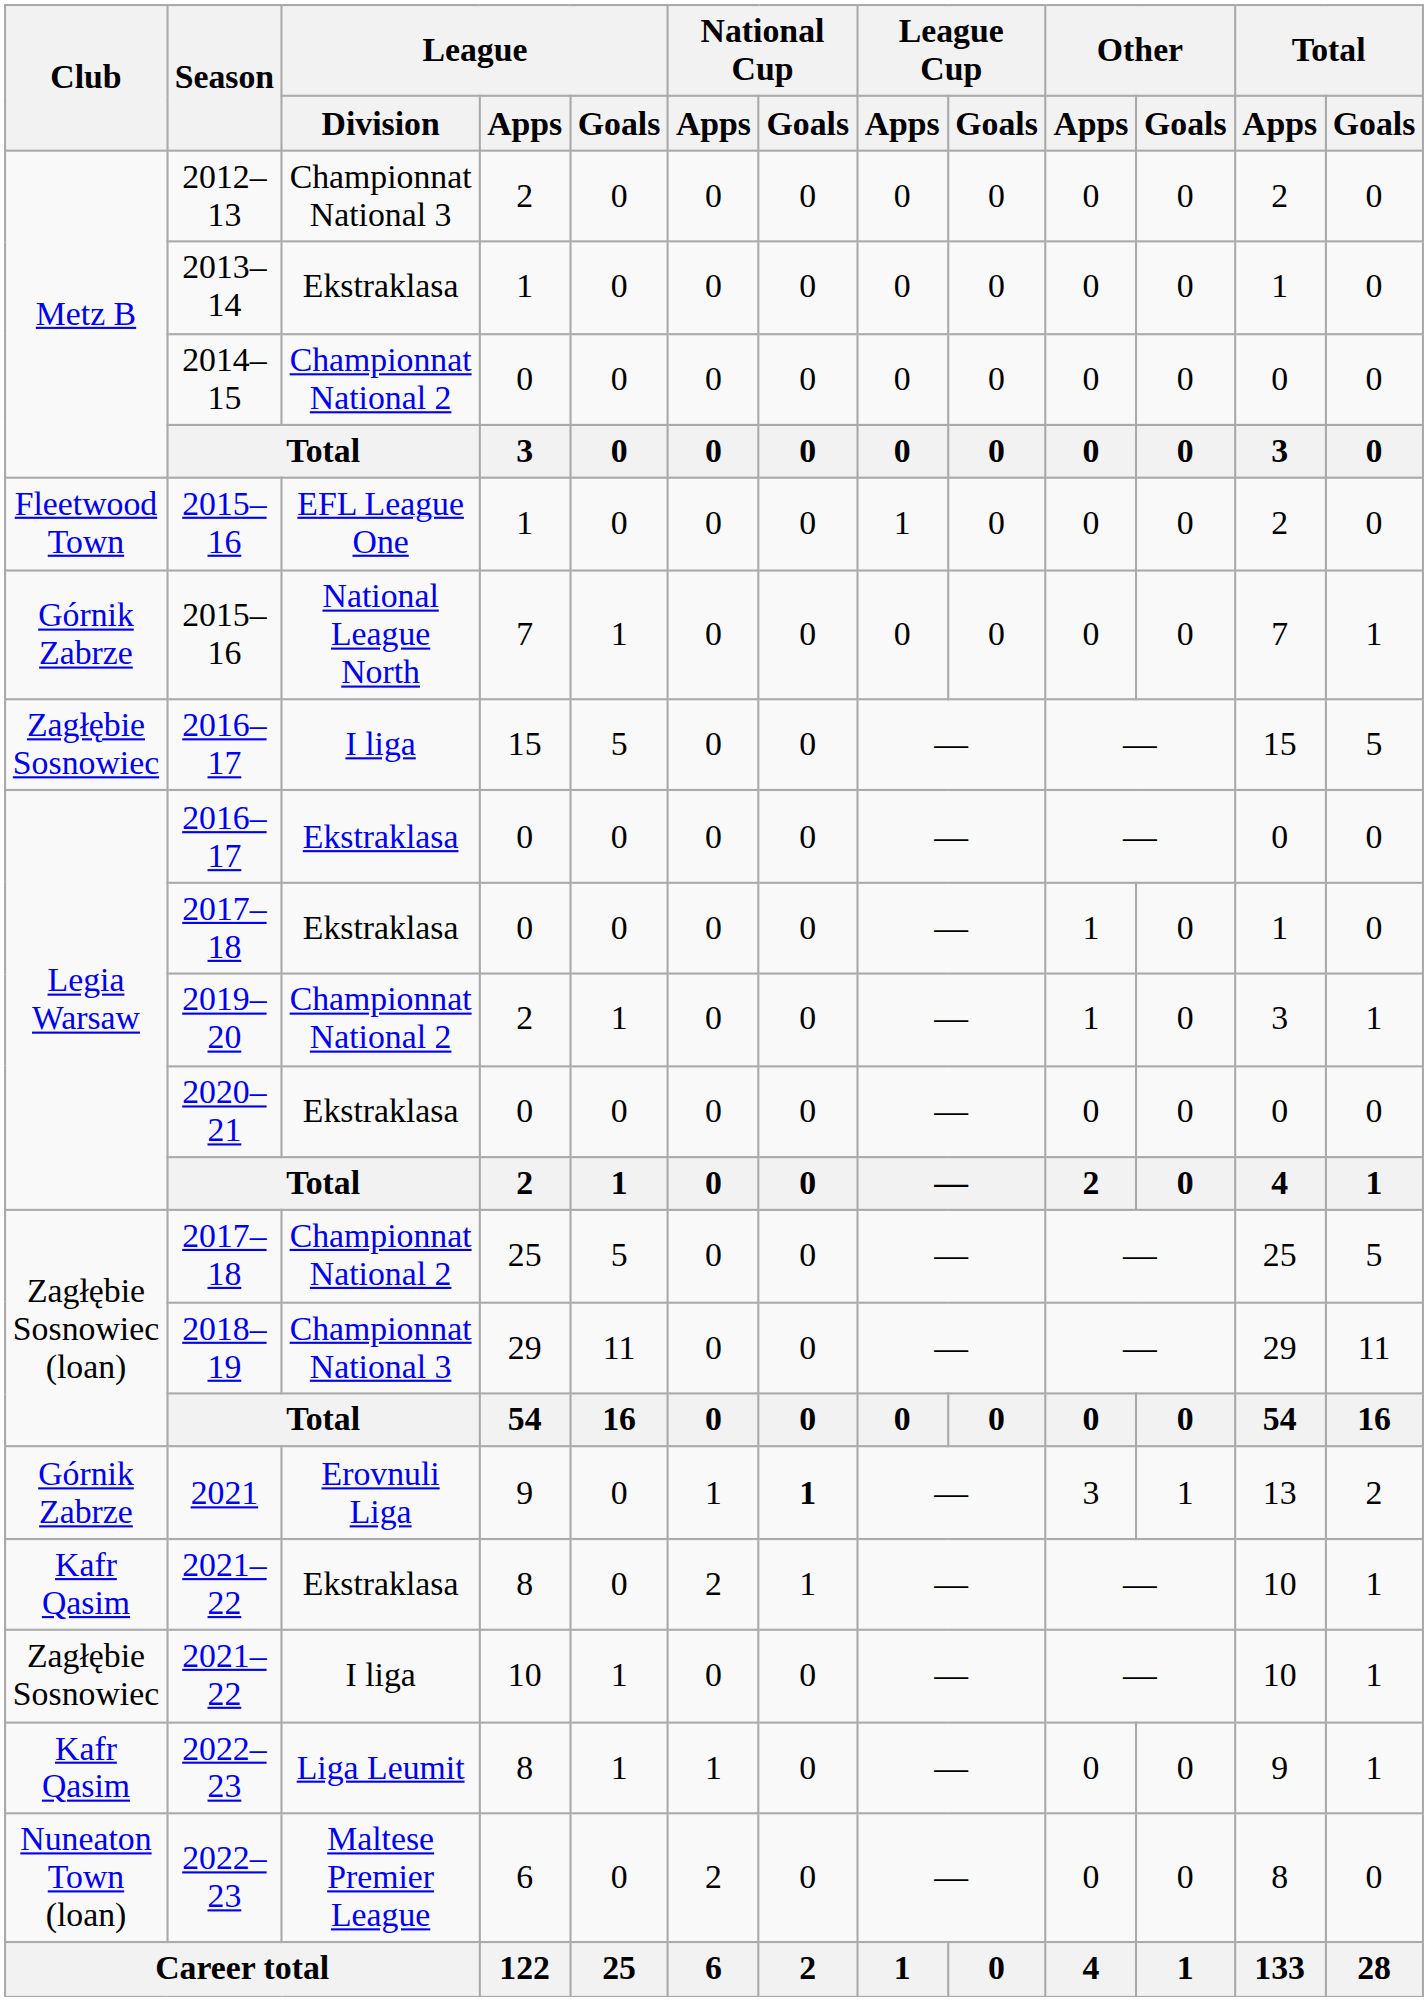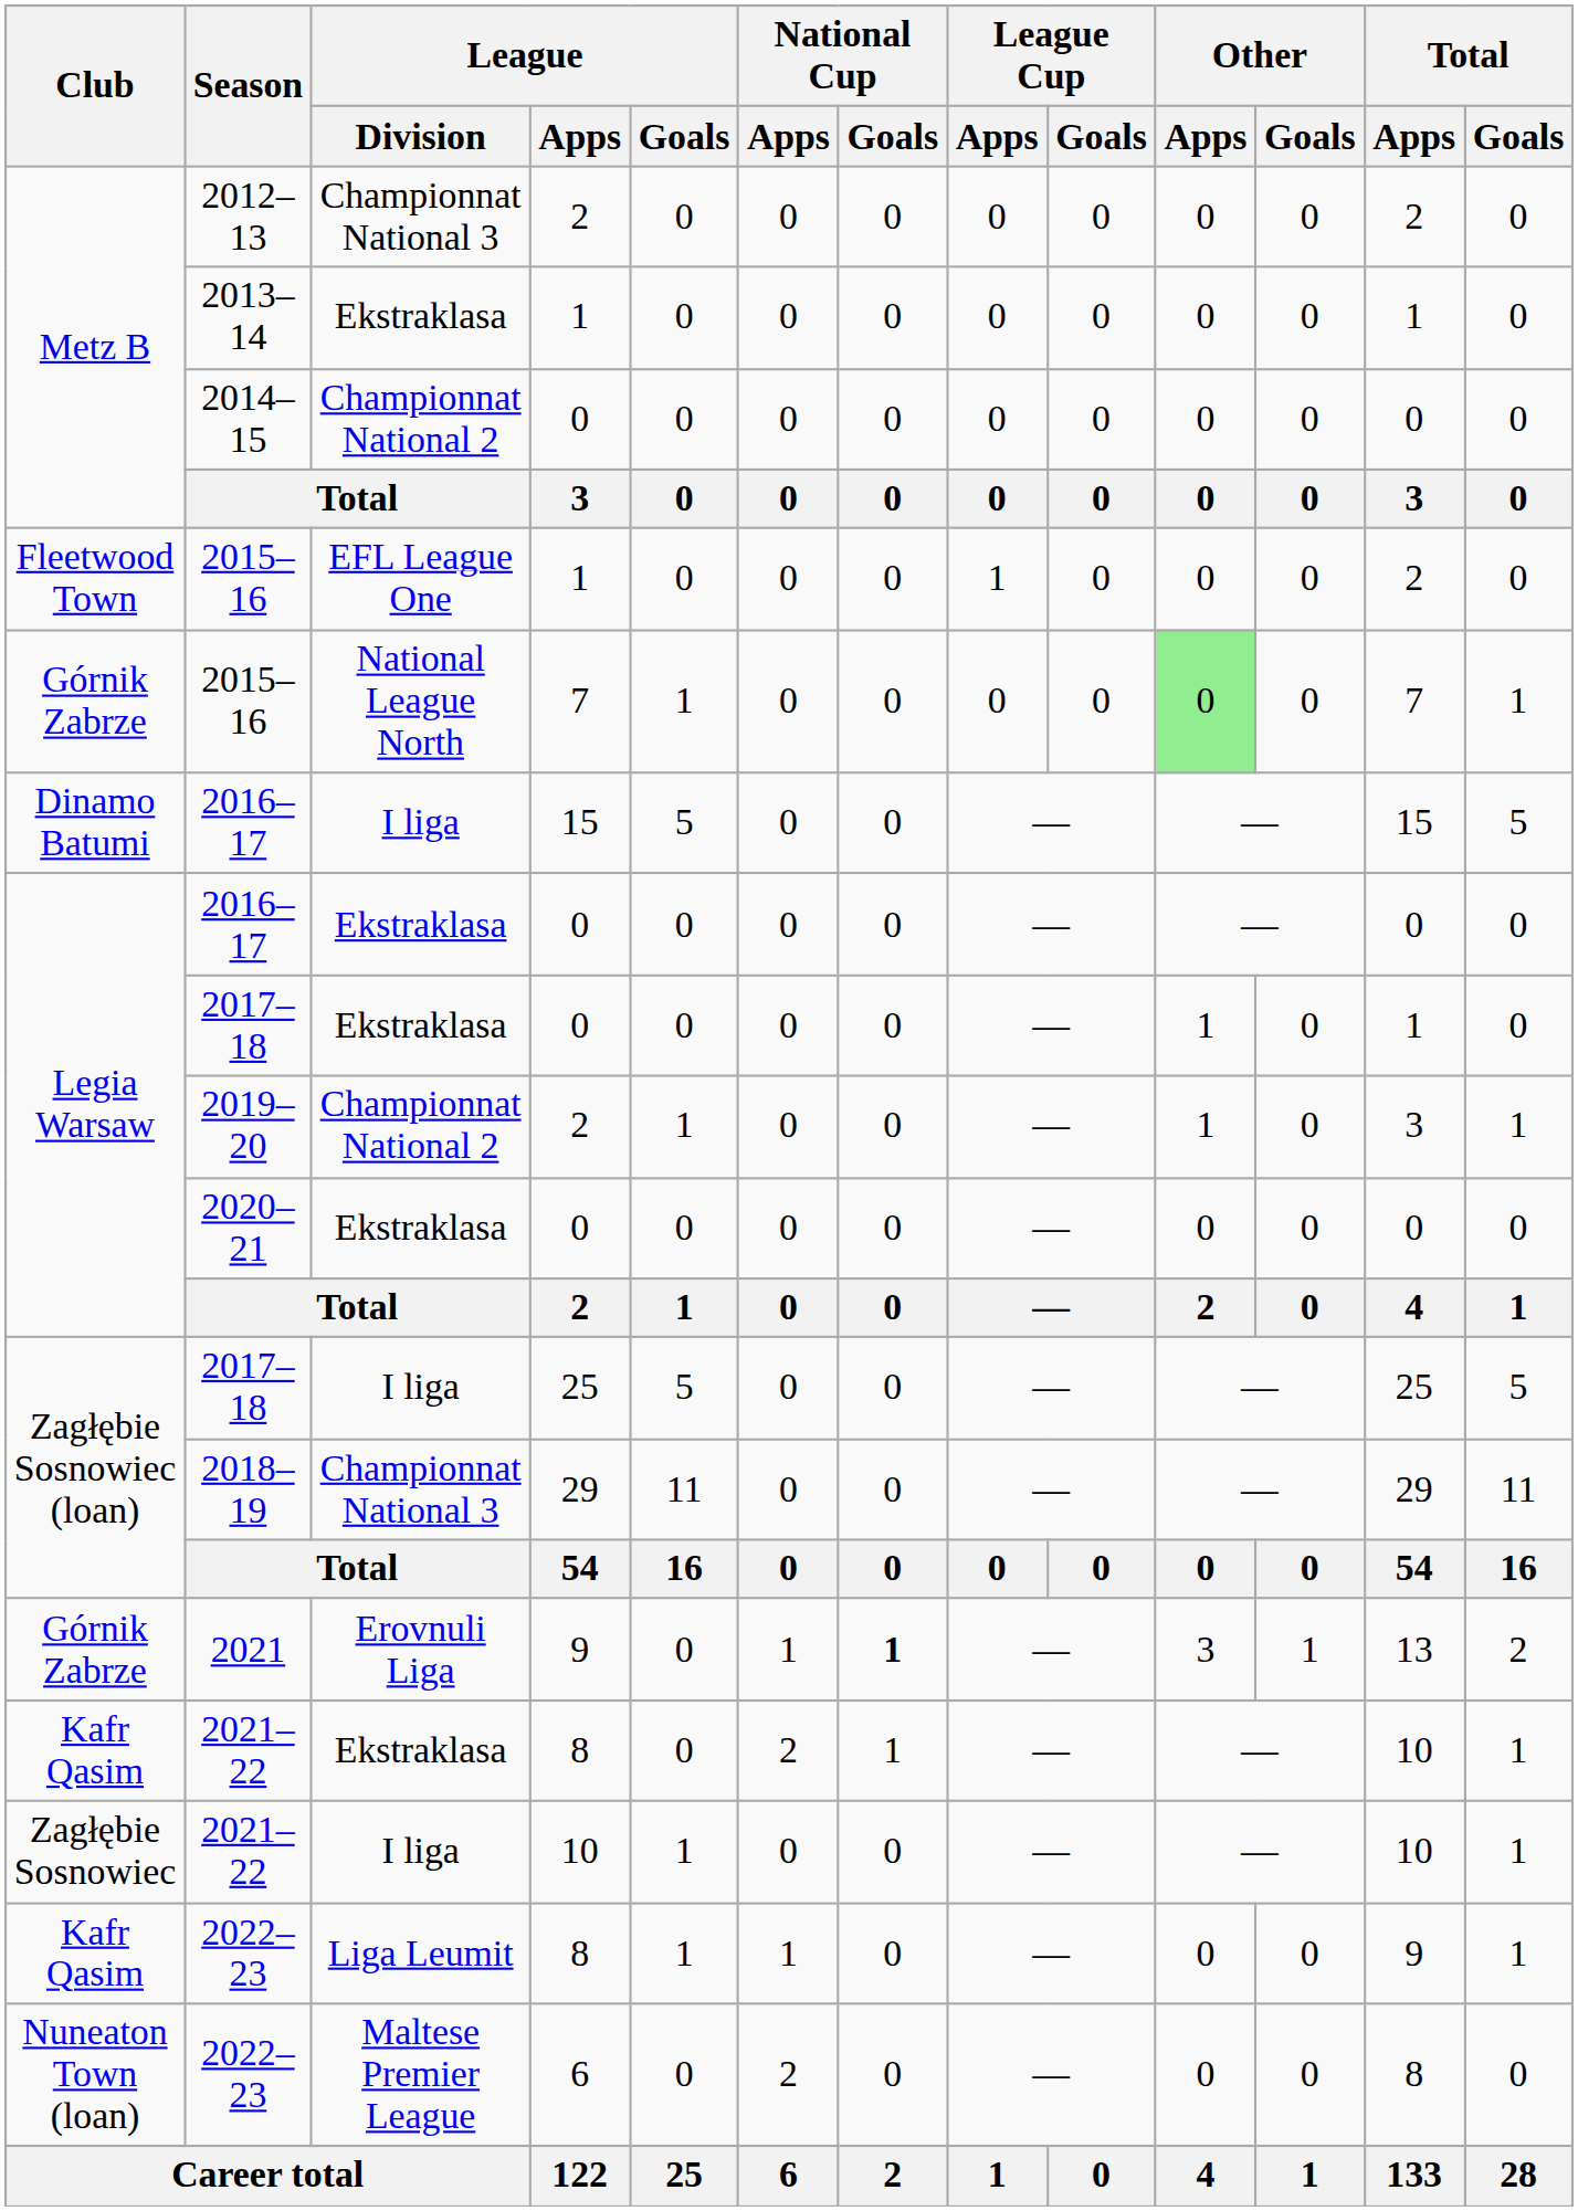 <table class=wikitable style="text-align: center">
 <tr>
 <th rowspan=2>Club</th>
 <th rowspan=2>Season</th>
 <th colspan=3>League</th>
 <th colspan=2>National Cup</th>
 <th colspan=2>League Cup</th>
 <th colspan=2>Other</th>
 <th colspan=2>Total</th>
 </tr>
 <tr>
 <th>Division</th>
 <th>Apps</th>
 <th>Goals</th>
 <th>Apps</th>
 <th>Goals</th>
 <th>Apps</th>
 <th>Goals</th>
 <th>Apps</th>
 <th>Goals</th>
 <th>Apps</th>
 <th>Goals</th>
 </tr>
 <tr>
 <td rowspan="4"><a href='#'>Metz B</a></td>
 <td>2012–13</td>
 <td>Championnat National 3</td>
 <td>2</td>
 <td>0</td>
 <td>0</td>
 <td>0</td>
 <td>0</td>
 <td>0</td>
 <td>0</td>
 <td>0</td>
 <td>2</td>
 <td>0</td>
 </tr>
 <tr>
 <td>2013–14</td>
 <td>Ekstraklasa</td>
 <td>1</td>
 <td>0</td>
 <td>0</td>
 <td>0</td>
 <td>0</td>
 <td>0</td>
 <td>0</td>
 <td>0</td>
 <td>1</td>
 <td>0</td>
 </tr>
 <tr>
 <td>2014–15</td>
 <td><a href='#'>Championnat National 2</a></td>
 <td>0</td>
 <td>0</td>
 <td>0</td>
 <td>0</td>
 <td>0</td>
 <td>0</td>
 <td>0</td>
 <td>0</td>
 <td>0</td>
 <td>0</td>
 </tr>
 <tr>
 <th colspan="2">Total</th>
 <th>3</th>
 <th>0</th>
 <th>0</th>
 <th>0</th>
 <th>0</th>
 <th>0</th>
 <th>0</th>
 <th>0</th>
 <th>3</th>
 <th>0</th>
 </tr>
 <tr>
 <td><a href='#'>Fleetwood Town</a></td>
 <td><a href='#'>2015–16</a></td>
 <td><a href='#'>EFL League One</a></td>
 <td>1</td>
 <td>0</td>
 <td>0</td>
 <td>0</td>
 <td>1</td>
 <td>0</td>
 <td>0</td>
 <td>0</td>
 <td>2</td>
 <td>0</td>
 </tr>
 <tr>
 <td><a href='#'>Górnik Zabrze</a></td>
 <td>2015–16</td>
 <td><a href='#'>National League North</a></td>
 <td>7</td>
 <td>1</td>
 <td>0</td>
 <td>0</td>
 <td>0</td>
 <td>0</td>
-<td>0</td>
+<td style="background: lightgreen;">0</td>
 <td>0</td>
 <td>7</td>
 <td>1</td>
 </tr>
 <tr>
-<td><a href='#'>Zagłębie Sosnowiec</a></td>
+<td><a href='#'>Dinamo Batumi</a></td>
 <td><a href='#'>2016–17</a></td>
 <td><a href='#'>I liga</a></td>
 <td>15</td>
 <td>5</td>
 <td>0</td>
 <td>0</td>
 <td colspan="2">—</td>
 <td colspan="2">—</td>
 <td>15</td>
 <td>5</td>
 </tr>
 <tr>
 <td rowspan="5"><a href='#'>Legia Warsaw</a></td>
 <td><a href='#'>2016–17</a></td>
 <td><a href='#'>Ekstraklasa</a></td>
 <td>0</td>
 <td>0</td>
 <td>0</td>
 <td>0</td>
 <td colspan="2">—</td>
 <td colspan="2">—</td>
 <td>0</td>
 <td>0</td>
 </tr>
 <tr>
 <td><a href='#'>2017–18</a></td>
 <td>Ekstraklasa</td>
 <td>0</td>
 <td>0</td>
 <td>0</td>
 <td>0</td>
 <td colspan="2">—</td>
 <td>1</td>
 <td>0</td>
 <td>1</td>
 <td>0</td>
 </tr>
 <tr>
 <td><a href='#'>2019–20</a></td>
 <td><a href='#'>Championnat National 2</a></td>
 <td>2</td>
 <td>1</td>
 <td>0</td>
 <td>0</td>
 <td colspan="2">—</td>
 <td>1</td>
 <td>0</td>
 <td>3</td>
 <td>1</td>
 </tr>
 <tr>
 <td><a href='#'>2020–21</a></td>
 <td>Ekstraklasa</td>
 <td>0</td>
 <td>0</td>
 <td>0</td>
 <td>0</td>
 <td colspan="2">—</td>
 <td>0</td>
 <td>0</td>
 <td>0</td>
 <td>0</td>
 </tr>
 <tr>
 <th colspan="2">Total</th>
 <th>2</th>
 <th>1</th>
 <th>0</th>
 <th>0</th>
 <th colspan="2">—</th>
 <th>2</th>
 <th>0</th>
 <th>4</th>
 <th>1</th>
 </tr>
 <tr>
 <td rowspan="3">Zagłębie Sosnowiec (loan)</td>
 <td><a href='#'>2017–18</a></td>
-<td><a href='#'>Championnat National 2</a></td>
+<td>I liga</td>
 <td>25</td>
 <td>5</td>
 <td>0</td>
 <td>0</td>
 <td colspan="2">—</td>
 <td colspan="2">—</td>
 <td>25</td>
 <td>5</td>
 </tr>
 <tr>
 <td><a href='#'>2018–19</a></td>
 <td><a href='#'>Championnat National 3</a></td>
 <td>29</td>
 <td>11</td>
 <td>0</td>
 <td>0</td>
 <td colspan="2">—</td>
 <td colspan="2">—</td>
 <td>29</td>
 <td>11</td>
 </tr>
 <tr>
 <th colspan="2">Total</th>
 <th>54</th>
 <th>16</th>
 <th>0</th>
 <th>0</th>
 <th>0</th>
 <th>0</th>
 <th>0</th>
 <th>0</th>
 <th>54</th>
 <th>16</th>
 </tr>
 <tr>
 <td><a href='#'>Górnik Zabrze</a></td>
 <td><a href='#'>2021</a></td>
 <td><a href='#'>Erovnuli Liga</a></td>
 <td>9</td>
 <td>0</td>
 <td>1</td>
 <td><strong>1</strong></td>
 <td colspan="2">—</td>
 <td>3</td>
 <td>1</td>
 <td>13</td>
 <td>2</td>
 </tr>
 <tr>
 <td><a href='#'>Kafr Qasim</a></td>
 <td><a href='#'>2021–22</a></td>
 <td>Ekstraklasa</td>
 <td>8</td>
 <td>0</td>
 <td>2</td>
 <td>1</td>
 <td colspan="2">—</td>
 <td colspan="2">—</td>
 <td>10</td>
 <td>1</td>
 </tr>
 <tr>
 <td>Zagłębie Sosnowiec</td>
 <td><a href='#'>2021–22</a></td>
 <td>I liga</td>
 <td>10</td>
 <td>1</td>
 <td>0</td>
 <td>0</td>
 <td colspan="2">—</td>
 <td colspan="2">—</td>
 <td>10</td>
 <td>1</td>
 </tr>
 <tr>
 <td><a href='#'>Kafr Qasim</a></td>
 <td><a href='#'>2022–23</a></td>
 <td><a href='#'>Liga Leumit</a></td>
 <td>8</td>
 <td>1</td>
 <td>1</td>
 <td>0</td>
 <td colspan="2">—</td>
 <td>0</td>
 <td>0</td>
 <td>9</td>
 <td>1</td>
 </tr>
 <tr>
 <td><a href='#'>Nuneaton Town</a> (loan)</td>
 <td><a href='#'>2022–23</a></td>
 <td><a href='#'>Maltese Premier League</a></td>
 <td>6</td>
 <td>0</td>
 <td>2</td>
 <td>0</td>
 <td colspan="2">—</td>
 <td>0</td>
 <td>0</td>
 <td>8</td>
 <td>0</td>
 </tr>
 <tr>
 <th colspan="3">Career total</th>
 <th>122</th>
 <th>25</th>
 <th>6</th>
 <th>2</th>
 <th>1</th>
 <th>0</th>
 <th>4</th>
 <th>1</th>
 <th>133</th>
 <th>28</th>
 </tr>
 </table>
